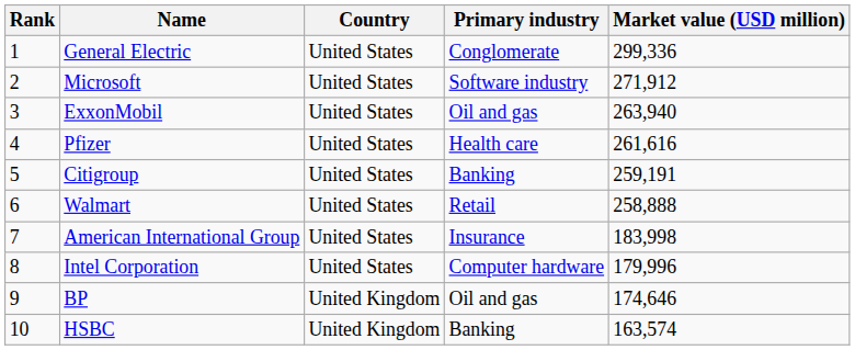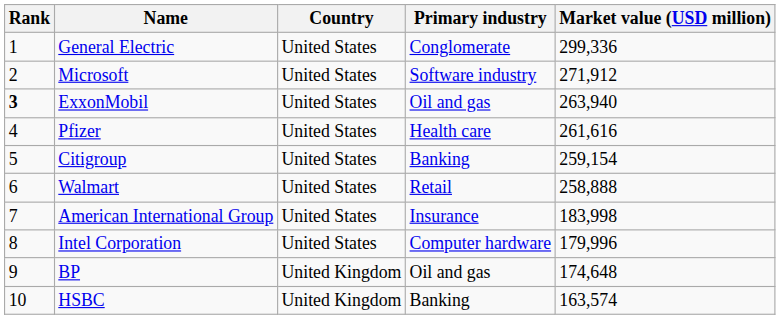 <table class="wikitable sortable">
 <tr>
 <th>Rank</th>
 <th>Name</th>
 <th>Country</th>
 <th>Primary industry</th>
 <th>Market value (<a href='#'>USD</a> million)</th>
 </tr>
 <tr>
 <td>1</td>
 <td><a href='#'>General Electric</a></td>
 <td>United States</td>
 <td><a href='#'>Conglomerate</a></td>
 <td>299,336</td>
 </tr>
 <tr>
 <td>2</td>
 <td><a href='#'>Microsoft</a></td>
 <td>United States</td>
 <td><a href='#'>Software industry</a></td>
 <td>271,912</td>
 </tr>
 <tr>
-<td>3</td>
+<td><strong>3</strong></td>
 <td><a href='#'>ExxonMobil</a></td>
 <td>United States</td>
 <td><a href='#'>Oil and gas</a></td>
 <td>263,940</td>
 </tr>
 <tr>
 <td>4</td>
 <td><a href='#'>Pfizer</a></td>
 <td>United States</td>
 <td><a href='#'>Health care</a></td>
 <td>261,616</td>
 </tr>
 <tr>
 <td>5</td>
 <td><a href='#'>Citigroup</a></td>
 <td>United States</td>
 <td><a href='#'>Banking</a></td>
-<td>259,191</td>
+<td>259,154</td>
 </tr>
 <tr>
 <td>6</td>
 <td><a href='#'>Walmart</a></td>
 <td>United States</td>
 <td><a href='#'>Retail</a></td>
 <td>258,888</td>
 </tr>
 <tr>
 <td>7</td>
 <td><a href='#'>American International Group</a></td>
 <td>United States</td>
 <td><a href='#'>Insurance</a></td>
 <td>183,998</td>
 </tr>
 <tr>
 <td>8</td>
 <td><a href='#'>Intel Corporation</a></td>
 <td>United States</td>
 <td><a href='#'>Computer hardware</a></td>
 <td>179,996</td>
 </tr>
 <tr>
 <td>9</td>
 <td><a href='#'>BP</a></td>
 <td>United Kingdom</td>
 <td>Oil and gas</td>
-<td>174,646</td>
+<td>174,648</td>
 </tr>
 <tr>
 <td>10</td>
 <td><a href='#'>HSBC</a></td>
 <td>United Kingdom</td>
 <td>Banking</td>
 <td>163,574</td>
 </tr>
 </table>
